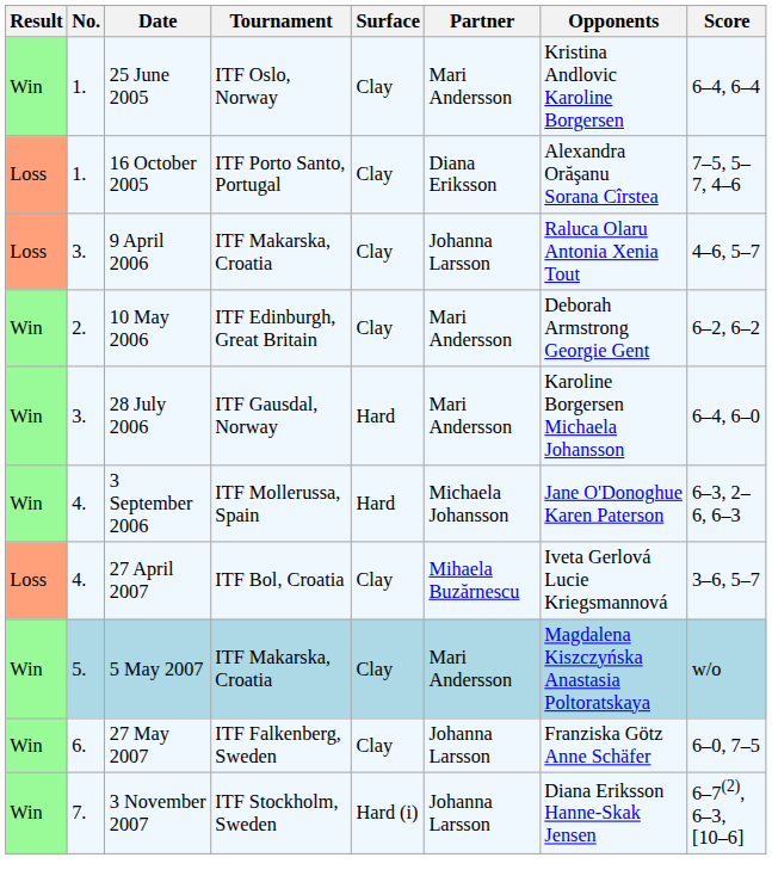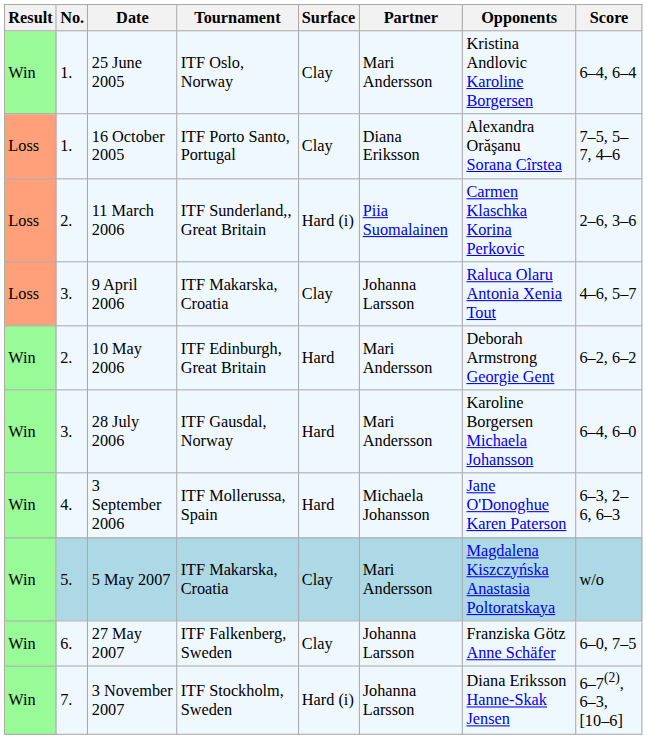 <table class="sortable wikitable" style=font-size:97%>
 <tr>
 <th>Result</th>
 <th>No.</th>
 <th>Date</th>
 <th>Tournament</th>
 <th>Surface</th>
 <th>Partner</th>
 <th>Opponents</th>
 <th>Score</th>
 </tr>
 <tr style="background:#f0f8ff;">
 <td style="background:#98fb98;">Win</td>
 <td>1.</td>
 <td>25 June 2005</td>
 <td>ITF Oslo, Norway</td>
 <td>Clay</td>
 <td> Mari Andersson</td>
 <td> Kristina Andlovic <br>  <a href='#'>Karoline Borgersen</a></td>
 <td>6–4, 6–4</td>
 </tr>
 <tr style="background:#f0f8ff;">
 <td style="background:#ffa07a;">Loss</td>
 <td>1.</td>
 <td>16 October 2005</td>
 <td>ITF Porto Santo, Portugal</td>
 <td>Clay</td>
 <td> Diana Eriksson</td>
 <td> Alexandra Orăşanu <br>  <a href='#'>Sorana Cîrstea</a></td>
 <td>7–5, 5–7, 4–6</td>
 </tr>
 <tr style="background:#f0f8ff;">
 <td style="background:#ffa07a;">Loss</td>
+<td>2.</td>
+<td>11 March 2006</td>
+<td>ITF Sunderland,, Great Britain</td>
+<td>Hard (i)</td>
+<td> <a href='#'>Piia Suomalainen</a></td>
+<td> <a href='#'>Carmen Klaschka</a> <br>  <a href='#'>Korina Perkovic</a></td>
+<td>2–6, 3–6</td>
+</tr>
+<tr style="background:#f0f8ff;">
+<td style="background:#ffa07a;">Loss</td>
 <td>3.</td>
 <td>9 April 2006</td>
 <td>ITF Makarska, Croatia</td>
 <td>Clay</td>
 <td> Johanna Larsson</td>
 <td> <a href='#'>Raluca Olaru</a> <br>  <a href='#'>Antonia Xenia Tout</a></td>
 <td>4–6, 5–7</td>
 </tr>
 <tr style="background:#f0f8ff;">
 <td style="background:#98fb98;">Win</td>
 <td>2.</td>
 <td>10 May 2006</td>
 <td>ITF Edinburgh, Great Britain</td>
-<td>Clay</td>
+<td>Hard</td>
 <td> Mari Andersson</td>
 <td> Deborah Armstrong <br>  <a href='#'>Georgie Gent</a></td>
 <td>6–2, 6–2</td>
 </tr>
 <tr style="background:#f0f8ff;">
 <td style="background:#98fb98;">Win</td>
 <td>3.</td>
 <td>28 July 2006</td>
 <td>ITF Gausdal, Norway</td>
 <td>Hard</td>
 <td> Mari Andersson</td>
 <td> Karoline Borgersen <br>  <a href='#'>Michaela Johansson</a></td>
 <td>6–4, 6–0</td>
 </tr>
 <tr style="background:#f0f8ff;">
 <td style="background:#98fb98;">Win</td>
 <td>4.</td>
 <td>3 September 2006</td>
 <td>ITF Mollerussa, Spain</td>
 <td>Hard</td>
 <td> Michaela Johansson</td>
 <td> <a href='#'>Jane O'Donoghue</a> <br>  <a href='#'>Karen Paterson</a></td>
 <td>6–3, 2–6, 6–3</td>
-</tr>
-<tr style="background:#f0f8ff;">
-<td style="background:#ffa07a;">Loss</td>
-<td>4.</td>
-<td>27 April 2007</td>
-<td>ITF Bol, Croatia</td>
-<td>Clay</td>
-<td> <a href='#'>Mihaela Buzărnescu</a></td>
-<td> Iveta Gerlová <br>  Lucie Kriegsmannová</td>
-<td>3–6, 5–7</td>
 </tr>
 <tr style="background:lightblue;">
 <td style="background:#98fb98;">Win</td>
 <td>5.</td>
 <td>5 May 2007</td>
 <td>ITF Makarska, Croatia</td>
 <td>Clay</td>
 <td> Mari Andersson</td>
 <td> <a href='#'>Magdalena Kiszczyńska</a> <br>  <a href='#'>Anastasia Poltoratskaya</a></td>
 <td>w/o</td>
 </tr>
 <tr style="background:#f0f8ff;">
 <td style="background:#98fb98;">Win</td>
 <td>6.</td>
 <td>27 May 2007</td>
 <td>ITF Falkenberg, Sweden</td>
 <td>Clay</td>
 <td> Johanna Larsson</td>
 <td> Franziska Götz <br>  <a href='#'>Anne Schäfer</a></td>
 <td>6–0, 7–5</td>
 </tr>
 <tr style="background:#f0f8ff;">
 <td style="background:#98fb98;">Win</td>
 <td>7.</td>
 <td>3 November 2007</td>
 <td>ITF Stockholm, Sweden</td>
 <td>Hard (i)</td>
 <td> Johanna Larsson</td>
 <td> Diana Eriksson <br>  <a href='#'>Hanne-Skak Jensen</a></td>
 <td>6–7<sup>(2)</sup>, 6–3, [10–6]</td>
 </tr>
 </table>
